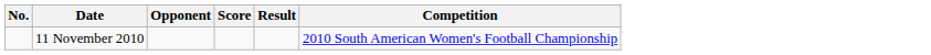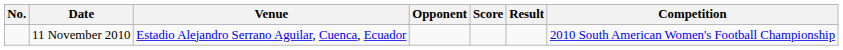 <table class="wikitable">
 <tr>
 <th>No.</th>
 <th>Date</th>
+<th>Venue</th>
 <th>Opponent</th>
 <th>Score</th>
 <th>Result</th>
 <th>Competition</th>
 </tr>
 <tr>
 <td></td>
 <td>11 November 2010</td>
+<td><a href='#'>Estadio Alejandro Serrano Aguilar</a>, <a href='#'>Cuenca</a>, <a href='#'>Ecuador</a></td>
 <td></td>
 <td></td>
 <td></td>
 <td><a href='#'>2010 South American Women's Football Championship</a></td>
 </tr>
 </table>
